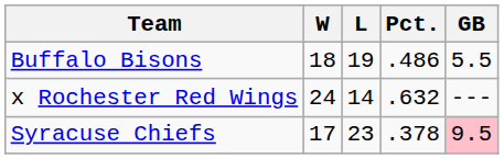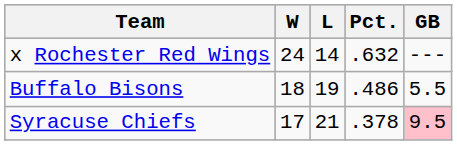 <table class="wikitable sortable">
 <tr>
 <th>Team</th>
 <th>W</th>
 <th>L</th>
 <th>Pct.</th>
 <th>GB</th>
 </tr>
 <tr>
+<td>x <a href='#'>Rochester Red Wings</a></td>
+<td>24</td>
+<td>14</td>
+<td>.632</td>
+<td>---</td>
+</tr>
+<tr>
 <td><a href='#'>Buffalo Bisons</a></td>
 <td>18</td>
 <td>19</td>
 <td>.486</td>
 <td>5.5</td>
 </tr>
 <tr>
-<td>x <a href='#'>Rochester Red Wings</a></td>
-<td>24</td>
-<td>14</td>
-<td>.632</td>
-<td>---</td>
-</tr>
-<tr>
 <td><a href='#'>Syracuse Chiefs</a></td>
 <td>17</td>
-<td>23</td>
+<td>21</td>
 <td>.378</td>
 <td style="background: pink;">9.5</td>
 </tr>
 </table>
